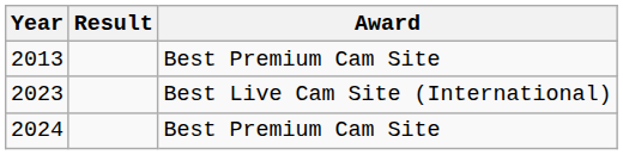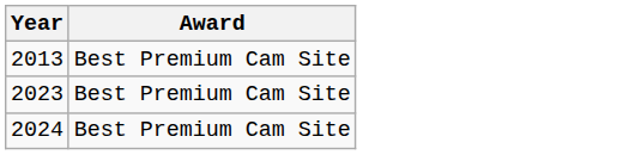 <table class="wikitable">
 <tr>
 <th>Year</th>
-<th>Result</th>
 <th>Award</th>
 </tr>
 <tr>
 <td>2013</td>
-<td></td>
 <td>Best Premium Cam Site</td>
 </tr>
 <tr>
 <td>2023</td>
-<td></td>
-<td>Best Live Cam Site (International)</td>
+<td>Best Premium Cam Site</td>
 </tr>
 <tr>
 <td>2024</td>
-<td></td>
 <td>Best Premium Cam Site</td>
 </tr>
 </table>
